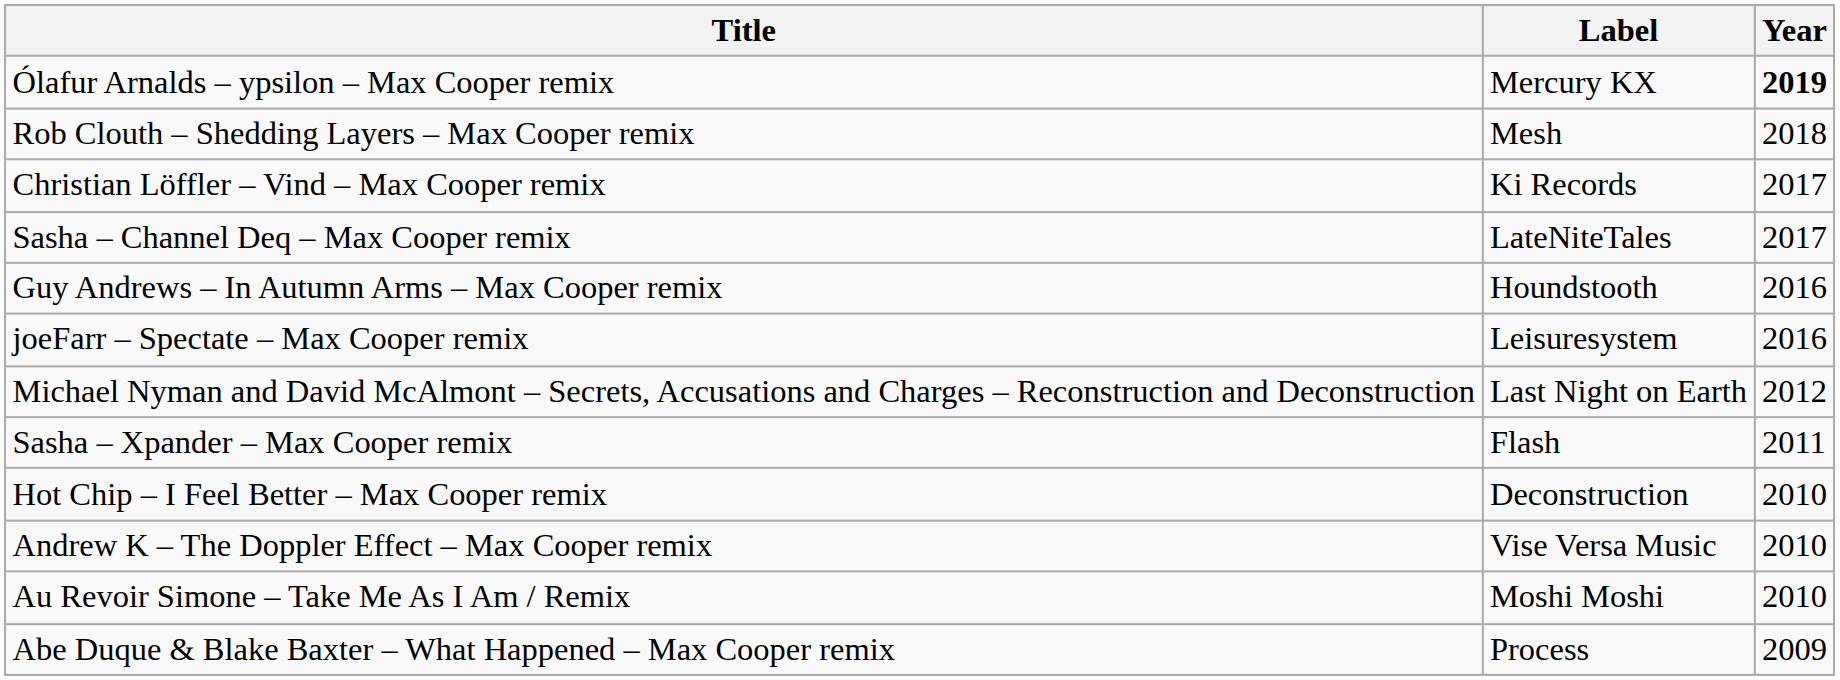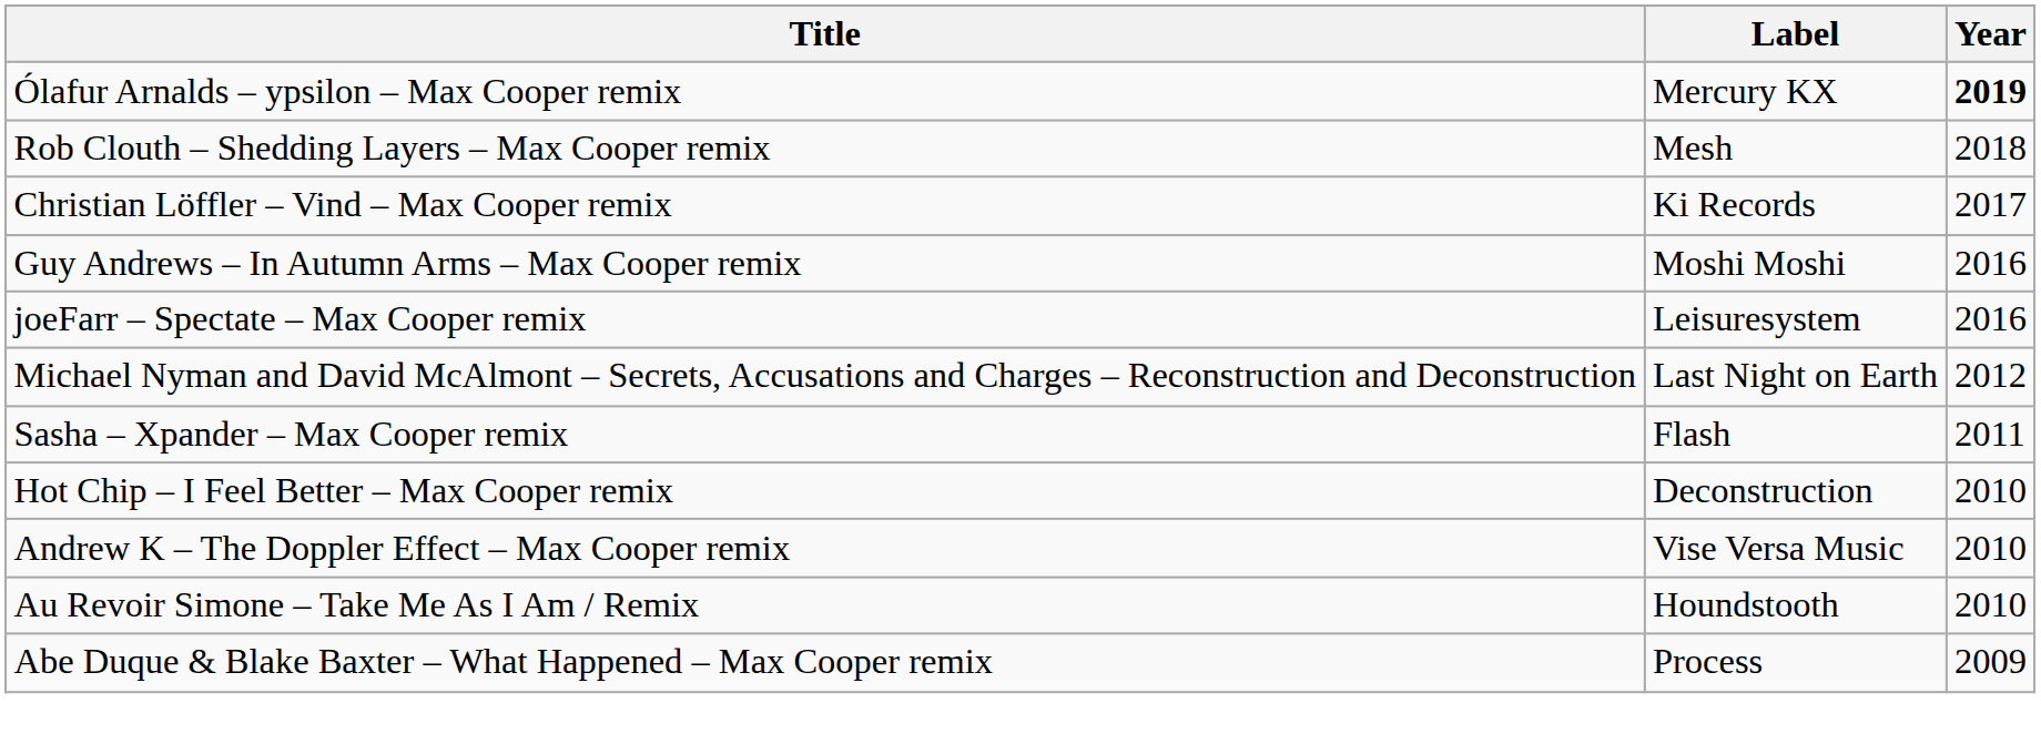 <table class="wikitable">
 <tr>
 <th>Title</th>
 <th>Label</th>
 <th>Year</th>
 </tr>
 <tr>
 <td>Ólafur Arnalds – ypsilon – Max Cooper remix</td>
 <td>Mercury KX</td>
 <td><strong>2019</strong></td>
 </tr>
 <tr>
 <td>Rob Clouth – Shedding Layers – Max Cooper remix</td>
 <td>Mesh</td>
 <td>2018</td>
 </tr>
 <tr>
 <td>Christian Löffler – Vind – Max Cooper remix</td>
 <td>Ki Records</td>
 <td>2017</td>
 </tr>
 <tr>
-<td>Sasha – Channel Deq – Max Cooper remix</td>
-<td>LateNiteTales</td>
-<td>2017</td>
-</tr>
-<tr>
 <td>Guy Andrews – In Autumn Arms – Max Cooper remix</td>
-<td>Houndstooth</td>
+<td>Moshi Moshi</td>
 <td>2016</td>
 </tr>
 <tr>
 <td>joeFarr – Spectate – Max Cooper remix</td>
 <td>Leisuresystem</td>
 <td>2016</td>
 </tr>
 <tr>
 <td>Michael Nyman and David McAlmont – Secrets, Accusations and Charges –  Reconstruction and Deconstruction</td>
 <td>Last Night on Earth</td>
 <td>2012</td>
 </tr>
 <tr>
 <td>Sasha – Xpander – Max Cooper remix</td>
 <td>Flash</td>
 <td>2011</td>
 </tr>
 <tr>
 <td>Hot Chip – I Feel Better – Max Cooper remix</td>
 <td>Deconstruction</td>
 <td>2010</td>
 </tr>
 <tr>
 <td>Andrew K – The Doppler Effect – Max Cooper remix</td>
 <td>Vise Versa Music</td>
 <td>2010</td>
 </tr>
 <tr>
 <td>Au Revoir Simone – Take Me As I Am / Remix</td>
-<td>Moshi Moshi</td>
+<td>Houndstooth</td>
 <td>2010</td>
 </tr>
 <tr>
 <td>Abe Duque & Blake Baxter – What Happened – Max Cooper remix</td>
 <td>Process</td>
 <td>2009</td>
 </tr>
 </table>
